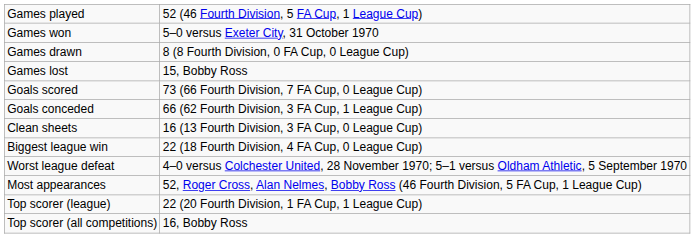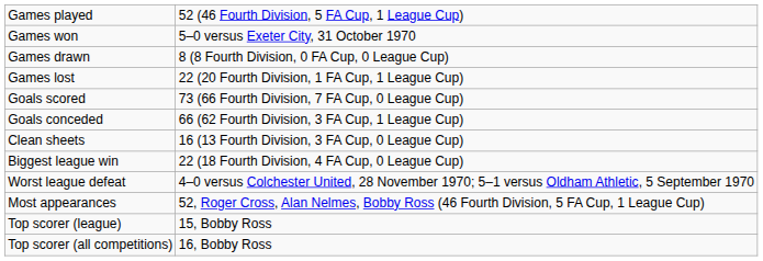 <table class="wikitable">
 <tr>
 <td>Games played</td>
 <td>52 (46 <a href='#'>Fourth Division</a>, 5 <a href='#'>FA Cup</a>, 1 <a href='#'>League Cup</a>)</td>
 </tr>
 <tr>
 <td>Games won</td>
 <td>5–0 versus <a href='#'>Exeter City</a>, 31 October 1970</td>
 </tr>
 <tr>
 <td>Games drawn</td>
 <td>8 (8 Fourth Division, 0 FA Cup, 0 League Cup)</td>
 </tr>
 <tr>
 <td>Games lost</td>
-<td>15, Bobby Ross</td>
+<td>22 (20 Fourth Division, 1 FA Cup, 1 League Cup)</td>
 </tr>
 <tr>
 <td>Goals scored</td>
 <td>73 (66 Fourth Division, 7 FA Cup, 0 League Cup)</td>
 </tr>
 <tr>
 <td>Goals conceded</td>
 <td>66 (62 Fourth Division, 3 FA Cup, 1 League Cup)</td>
 </tr>
 <tr>
 <td>Clean sheets</td>
 <td>16 (13 Fourth Division, 3 FA Cup, 0 League Cup)</td>
 </tr>
 <tr>
 <td>Biggest league win</td>
 <td>22 (18 Fourth Division, 4 FA Cup, 0 League Cup)</td>
 </tr>
 <tr>
 <td>Worst league defeat</td>
 <td>4–0 versus <a href='#'>Colchester United</a>, 28 November 1970; 5–1 versus <a href='#'>Oldham Athletic</a>, 5 September 1970</td>
 </tr>
 <tr>
 <td>Most appearances</td>
 <td>52, <a href='#'>Roger Cross</a>, <a href='#'>Alan Nelmes</a>, <a href='#'>Bobby Ross</a> (46 Fourth Division, 5 FA Cup, 1 League Cup)</td>
 </tr>
 <tr>
 <td>Top scorer (league)</td>
-<td>22 (20 Fourth Division, 1 FA Cup, 1 League Cup)</td>
+<td>15, Bobby Ross</td>
 </tr>
 <tr>
 <td>Top scorer (all competitions)</td>
 <td>16, Bobby Ross</td>
 </tr>
 </table>
